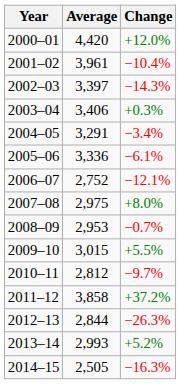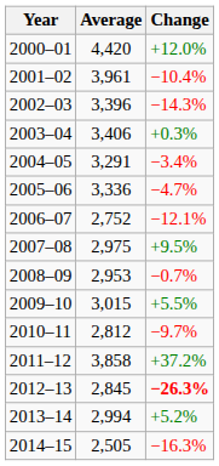 <table class="wikitable" style="float:left; margin-right:1em;">
 <tr>
 <th>Year</th>
 <th>Average</th>
 <th>Change</th>
 </tr>
 <tr>
 <td>2000–01</td>
 <td style="text-align:center;">4,420</td>
 <td style="color: green">+12.0%</td>
 </tr>
 <tr>
 <td>2001–02</td>
 <td style="text-align:center;">3,961</td>
 <td style="color: red">−10.4%</td>
 </tr>
 <tr>
 <td>2002–03</td>
-<td style="text-align:center;">3,397</td>
+<td style="text-align:center;">3,396</td>
 <td style="color: red">−14.3%</td>
 </tr>
 <tr>
 <td>2003–04</td>
 <td style="text-align:center;">3,406</td>
 <td style="color: green">+0.3%</td>
 </tr>
 <tr>
 <td>2004–05</td>
 <td style="text-align:center;">3,291</td>
 <td style="color: red">−3.4%</td>
 </tr>
 <tr>
 <td>2005–06</td>
 <td style="text-align:center;">3,336</td>
-<td style="color: red">−6.1%</td>
+<td style="color: red">−4.7%</td>
 </tr>
 <tr>
 <td>2006–07</td>
 <td style="text-align:center;">2,752</td>
 <td style="color: red">−12.1%</td>
 </tr>
 <tr>
 <td>2007–08</td>
 <td style="text-align:center;">2,975</td>
-<td style="color: green">+8.0%</td>
+<td style="color: green">+9.5%</td>
 </tr>
 <tr>
 <td>2008–09</td>
 <td style="text-align:center;">2,953</td>
 <td style="color: red">−0.7%</td>
 </tr>
 <tr>
 <td>2009–10</td>
 <td style="text-align:center;">3,015</td>
 <td style="color: green">+5.5%</td>
 </tr>
 <tr>
 <td>2010–11</td>
 <td style="text-align:center;">2,812</td>
 <td style="color: red">−9.7%</td>
 </tr>
 <tr>
 <td>2011–12</td>
 <td style="text-align:center;">3,858</td>
 <td style="color: green">+37.2%</td>
 </tr>
 <tr>
 <td>2012–13</td>
-<td style="text-align:center;">2,844</td>
-<td style="color: red">−26.3%</td>
+<td style="text-align:center;">2,845</td>
+<td style="color: red"><strong>−26.3%</strong></td>
 </tr>
 <tr>
 <td>2013–14</td>
-<td style="text-align:center;">2,993</td>
+<td style="text-align:center;">2,994</td>
 <td style="color: green">+5.2%</td>
 </tr>
 <tr>
 <td>2014–15</td>
 <td style="text-align:center;">2,505</td>
 <td style="color: red">−16.3%</td>
 </tr>
 </table>
